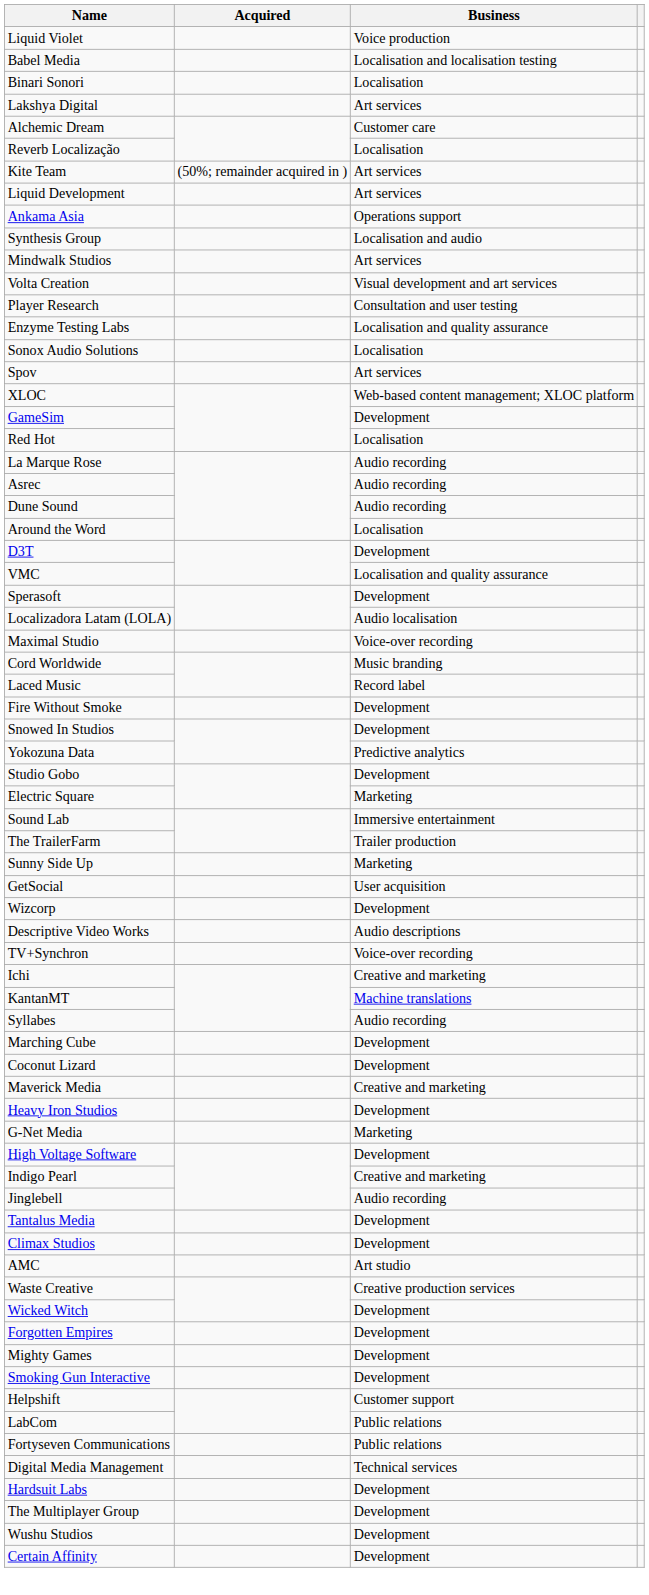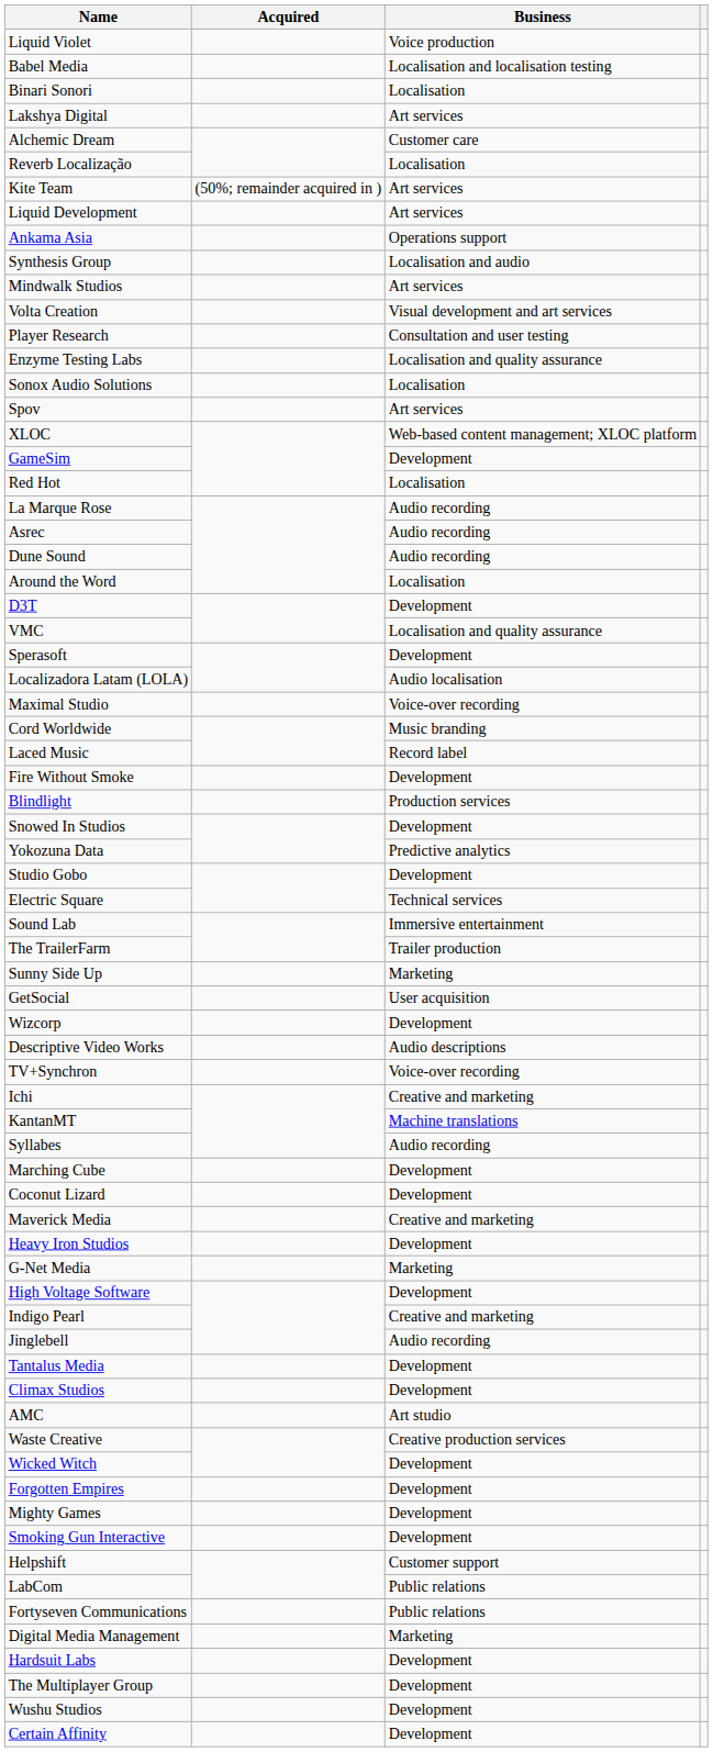 <table class="wikitable sortable plainrowheaders">
 <tr>
 <th scope="col">Name</th>
 <th scope="col">Acquired</th>
 <th scope="col">Business</th>
 <th scope="col" class="unsortable"></th>
 </tr>
 <tr>
 <td>Liquid Violet</td>
 <td></td>
 <td>Voice production</td>
 <td></td>
 </tr>
 <tr>
 <td>Babel Media</td>
 <td></td>
 <td>Localisation and localisation testing</td>
 <td></td>
 </tr>
 <tr>
 <td>Binari Sonori</td>
 <td></td>
 <td>Localisation</td>
 <td></td>
 </tr>
 <tr>
 <td>Lakshya Digital</td>
 <td></td>
 <td>Art services</td>
 <td></td>
 </tr>
 <tr>
 <td>Alchemic Dream</td>
 <td rowspan="2"></td>
 <td>Customer care</td>
 <td></td>
 </tr>
 <tr>
 <td>Reverb Localização</td>
 <td>Localisation</td>
 <td></td>
 </tr>
 <tr>
 <td>Kite Team</td>
 <td> (50%; remainder acquired in )</td>
 <td>Art services</td>
 <td></td>
 </tr>
 <tr>
 <td>Liquid Development</td>
 <td></td>
 <td>Art services</td>
 <td></td>
 </tr>
 <tr>
 <td><a href='#'>Ankama Asia</a></td>
 <td></td>
 <td>Operations support</td>
 <td></td>
 </tr>
 <tr>
 <td>Synthesis Group</td>
 <td></td>
 <td>Localisation and audio</td>
 <td></td>
 </tr>
 <tr>
 <td>Mindwalk Studios</td>
 <td></td>
 <td>Art services</td>
 <td></td>
 </tr>
 <tr>
 <td>Volta Creation</td>
 <td></td>
 <td>Visual development and art services</td>
 <td></td>
 </tr>
 <tr>
 <td>Player Research</td>
 <td></td>
 <td>Consultation and user testing</td>
 <td></td>
 </tr>
 <tr>
 <td>Enzyme Testing Labs</td>
 <td></td>
 <td>Localisation and quality assurance</td>
 <td></td>
 </tr>
 <tr>
 <td>Sonox Audio Solutions</td>
 <td></td>
 <td>Localisation</td>
 <td></td>
 </tr>
 <tr>
 <td>Spov</td>
 <td></td>
 <td>Art services</td>
 <td></td>
 </tr>
 <tr>
 <td>XLOC</td>
 <td rowspan="3"></td>
 <td>Web-based content management; XLOC platform</td>
 <td></td>
 </tr>
 <tr>
 <td><a href='#'>GameSim</a></td>
 <td>Development</td>
 <td></td>
 </tr>
 <tr>
 <td>Red Hot</td>
 <td>Localisation</td>
 <td></td>
 </tr>
 <tr>
 <td>La Marque Rose</td>
 <td rowspan="4"></td>
 <td>Audio recording</td>
 <td></td>
 </tr>
 <tr>
 <td>Asrec</td>
 <td>Audio recording</td>
 <td></td>
 </tr>
 <tr>
 <td>Dune Sound</td>
 <td>Audio recording</td>
 <td></td>
 </tr>
 <tr>
 <td>Around the Word</td>
 <td>Localisation</td>
 <td></td>
 </tr>
 <tr>
 <td><a href='#'>D3T</a></td>
 <td rowspan="2"></td>
 <td>Development</td>
 <td></td>
 </tr>
 <tr>
 <td>VMC</td>
 <td>Localisation and quality assurance</td>
 <td></td>
 </tr>
 <tr>
 <td>Sperasoft</td>
 <td rowspan="2"></td>
 <td>Development</td>
 <td></td>
 </tr>
 <tr>
 <td>Localizadora Latam (LOLA)</td>
 <td>Audio localisation</td>
 <td></td>
 </tr>
 <tr>
 <td>Maximal Studio</td>
 <td></td>
 <td>Voice-over recording</td>
 <td></td>
 </tr>
 <tr>
 <td>Cord Worldwide</td>
 <td rowspan="2"></td>
 <td>Music branding</td>
 <td></td>
 </tr>
 <tr>
 <td>Laced Music</td>
 <td>Record label</td>
 <td></td>
 </tr>
 <tr>
 <td>Fire Without Smoke</td>
 <td></td>
 <td>Development</td>
 <td></td>
 </tr>
 <tr>
+<td><a href='#'>Blindlight</a></td>
+<td></td>
+<td>Production services</td>
+<td></td>
+</tr>
+<tr>
 <td>Snowed In Studios</td>
 <td rowspan="2"></td>
 <td>Development</td>
 <td></td>
 </tr>
 <tr>
 <td>Yokozuna Data</td>
 <td>Predictive analytics</td>
 <td></td>
 </tr>
 <tr>
 <td>Studio Gobo</td>
 <td rowspan="2"></td>
 <td>Development</td>
 <td></td>
 </tr>
 <tr>
 <td>Electric Square</td>
-<td>Marketing</td>
+<td>Technical services</td>
 <td></td>
 </tr>
 <tr>
 <td>Sound Lab</td>
 <td rowspan="2"></td>
 <td>Immersive entertainment</td>
 <td></td>
 </tr>
 <tr>
 <td>The TrailerFarm</td>
 <td>Trailer production</td>
 <td></td>
 </tr>
 <tr>
 <td>Sunny Side Up</td>
 <td></td>
 <td>Marketing</td>
 <td></td>
 </tr>
 <tr>
 <td>GetSocial</td>
 <td></td>
 <td>User acquisition</td>
 <td></td>
 </tr>
 <tr>
 <td>Wizcorp</td>
 <td></td>
 <td>Development</td>
 <td></td>
 </tr>
 <tr>
 <td>Descriptive Video Works</td>
 <td></td>
 <td>Audio descriptions</td>
 <td></td>
 </tr>
 <tr>
 <td>TV+Synchron</td>
 <td></td>
 <td>Voice-over recording</td>
 <td></td>
 </tr>
 <tr>
 <td>Ichi</td>
 <td rowspan="3"></td>
 <td>Creative and marketing</td>
 <td></td>
 </tr>
 <tr>
 <td>KantanMT</td>
 <td><a href='#'>Machine translations</a></td>
 <td></td>
 </tr>
 <tr>
 <td>Syllabes</td>
 <td>Audio recording</td>
 <td></td>
 </tr>
 <tr>
 <td>Marching Cube</td>
 <td></td>
 <td>Development</td>
 <td></td>
 </tr>
 <tr>
 <td>Coconut Lizard</td>
 <td></td>
 <td>Development</td>
 <td></td>
 </tr>
 <tr>
 <td>Maverick Media</td>
 <td></td>
 <td>Creative and marketing</td>
 <td></td>
 </tr>
 <tr>
 <td><a href='#'>Heavy Iron Studios</a></td>
 <td></td>
 <td>Development</td>
 <td></td>
 </tr>
 <tr>
 <td>G-Net Media</td>
 <td></td>
 <td>Marketing</td>
 <td></td>
 </tr>
 <tr>
 <td><a href='#'>High Voltage Software</a></td>
 <td rowspan="3"></td>
 <td>Development</td>
 <td></td>
 </tr>
 <tr>
 <td>Indigo Pearl</td>
 <td>Creative and marketing</td>
 <td></td>
 </tr>
 <tr>
 <td>Jinglebell</td>
 <td>Audio recording</td>
 <td></td>
 </tr>
 <tr>
 <td><a href='#'>Tantalus Media</a></td>
 <td></td>
 <td>Development</td>
 <td></td>
 </tr>
 <tr>
 <td><a href='#'>Climax Studios</a></td>
 <td></td>
 <td>Development</td>
 <td></td>
 </tr>
 <tr>
 <td>AMC</td>
 <td></td>
 <td>Art studio</td>
 <td></td>
 </tr>
 <tr>
 <td>Waste Creative</td>
 <td rowspan="2"></td>
 <td>Creative production services</td>
 <td></td>
 </tr>
 <tr>
 <td><a href='#'>Wicked Witch</a></td>
 <td>Development</td>
 <td></td>
 </tr>
 <tr>
 <td><a href='#'>Forgotten Empires</a></td>
 <td></td>
 <td>Development</td>
 <td></td>
 </tr>
 <tr>
 <td>Mighty Games</td>
 <td></td>
 <td>Development</td>
 <td></td>
 </tr>
 <tr>
 <td><a href='#'>Smoking Gun Interactive</a></td>
 <td></td>
 <td>Development</td>
 <td></td>
 </tr>
 <tr>
 <td>Helpshift</td>
 <td rowspan="2"></td>
 <td>Customer support</td>
 <td></td>
 </tr>
 <tr>
 <td>LabCom</td>
 <td>Public relations</td>
 <td></td>
 </tr>
 <tr>
 <td>Fortyseven Communications</td>
 <td></td>
 <td>Public relations</td>
 <td></td>
 </tr>
 <tr>
 <td>Digital Media Management</td>
 <td></td>
-<td>Technical services</td>
+<td>Marketing</td>
 <td></td>
 </tr>
 <tr>
 <td><a href='#'>Hardsuit Labs</a></td>
 <td></td>
 <td>Development</td>
 <td></td>
 </tr>
 <tr>
 <td>The Multiplayer Group</td>
 <td></td>
 <td>Development</td>
 <td></td>
 </tr>
 <tr>
 <td>Wushu Studios</td>
 <td></td>
 <td>Development</td>
 <td></td>
 </tr>
 <tr>
 <td><a href='#'>Certain Affinity</a></td>
 <td></td>
 <td>Development</td>
 <td></td>
 </tr>
 </table>
